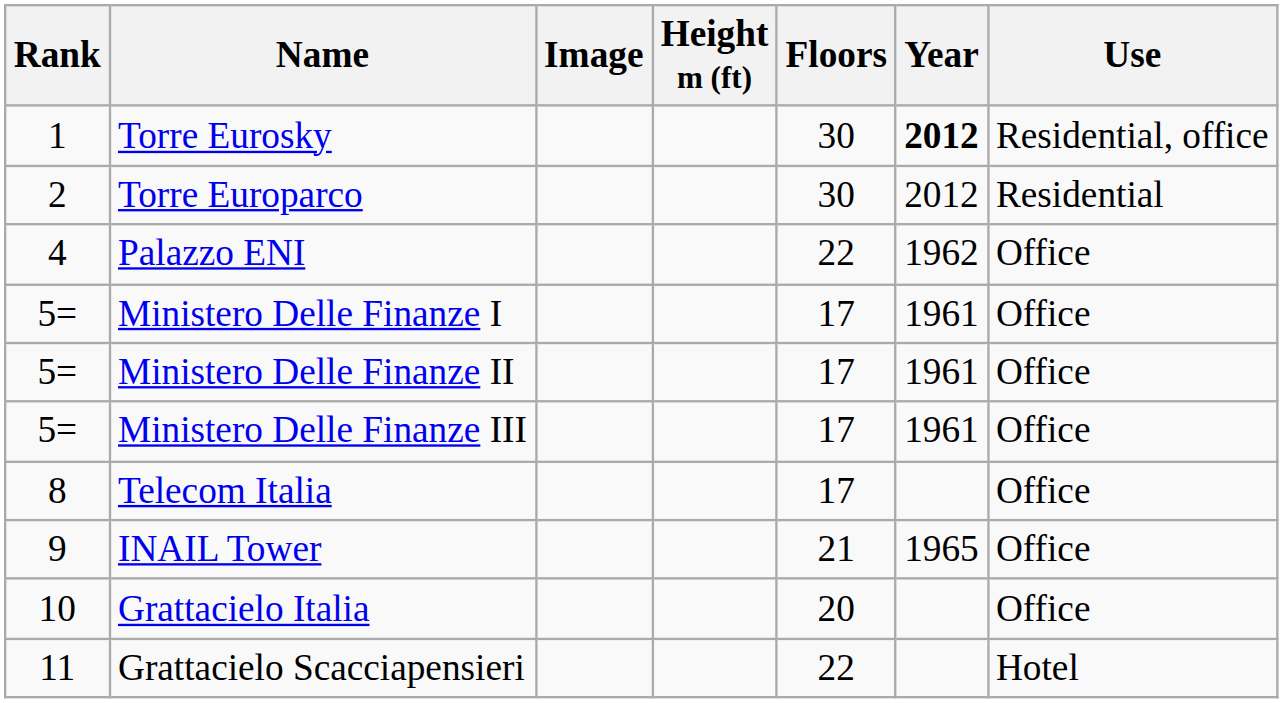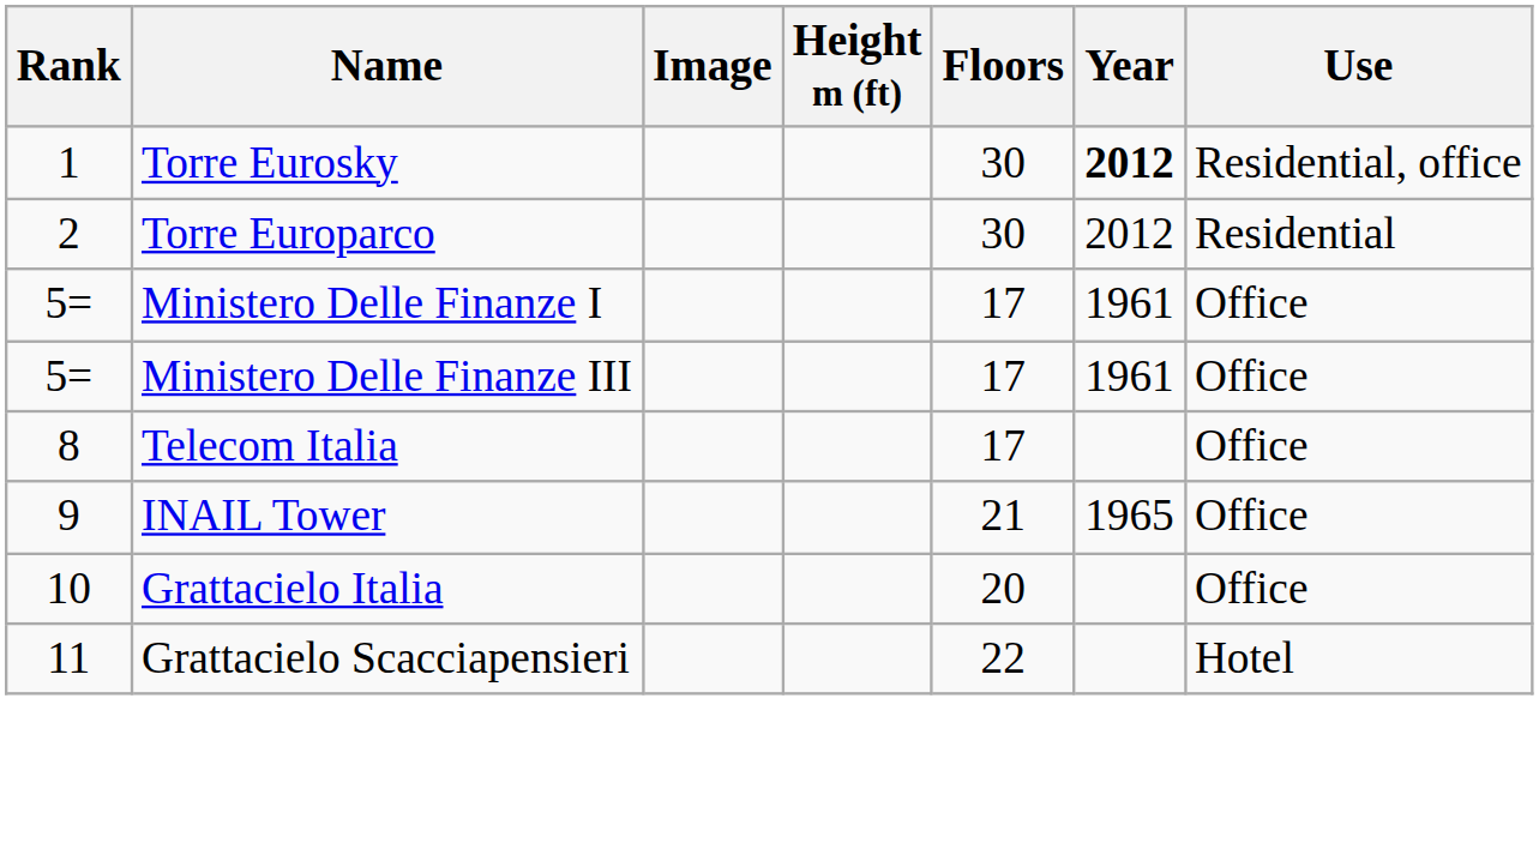 <table class="wikitable sortable">
 <tr>
 <th>Rank</th>
 <th>Name</th>
 <th>Image</th>
 <th>Height<br><small>m (ft)</small></th>
 <th>Floors</th>
 <th>Year</th>
 <th>Use</th>
 </tr>
 <tr>
 <td align="center">1</td>
 <td><a href='#'>Torre Eurosky</a></td>
 <td></td>
 <td align="center"></td>
 <td align="center">30</td>
 <td align="center"><strong>2012</strong></td>
 <td>Residential, office</td>
 </tr>
 <tr>
 <td align="center">2</td>
 <td><a href='#'>Torre Europarco</a></td>
 <td></td>
 <td align="center"></td>
 <td align="center">30</td>
 <td align="center">2012</td>
 <td>Residential</td>
 </tr>
 <tr>
-<td align="center">4</td>
-<td><a href='#'>Palazzo ENI</a></td>
-<td></td>
-<td align="center"></td>
-<td align="center">22</td>
-<td align="center">1962</td>
-<td>Office</td>
-</tr>
-<tr>
 <td align="center">5=</td>
 <td><a href='#'>Ministero Delle Finanze</a> I </td>
-<td></td>
-<td align="center"></td>
-<td align="center">17</td>
-<td align="center">1961</td>
-<td>Office</td>
-</tr>
-<tr>
-<td align="center">5=</td>
-<td><a href='#'>Ministero Delle Finanze</a> II </td>
 <td></td>
 <td align="center"></td>
 <td align="center">17</td>
 <td align="center">1961</td>
 <td>Office</td>
 </tr>
 <tr>
 <td align="center">5=</td>
 <td><a href='#'>Ministero Delle Finanze</a> III </td>
 <td></td>
 <td align="center"></td>
 <td align="center">17</td>
 <td align="center">1961</td>
 <td>Office</td>
 </tr>
 <tr>
 <td align="center">8</td>
 <td><a href='#'>Telecom Italia</a> </td>
 <td></td>
 <td align="center"></td>
 <td align="center">17</td>
 <td align="center"></td>
 <td>Office</td>
 </tr>
 <tr>
 <td align="center">9</td>
 <td><a href='#'>INAIL Tower</a></td>
 <td></td>
 <td align="center"></td>
 <td align="center">21</td>
 <td align="center">1965</td>
 <td>Office</td>
 </tr>
 <tr>
 <td align="center">10</td>
 <td><a href='#'>Grattacielo Italia</a> </td>
 <td></td>
 <td align="center"></td>
 <td align="center">20</td>
 <td align="center"></td>
 <td>Office</td>
 </tr>
 <tr>
 <td align="center">11</td>
 <td>Grattacielo Scacciapensieri </td>
 <td></td>
 <td align="center"></td>
 <td align="center">22</td>
 <td align="center"></td>
 <td>Hotel</td>
 </tr>
 </table>
